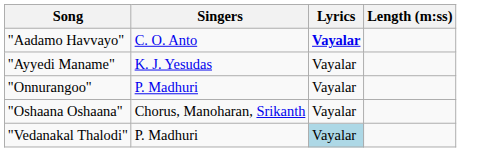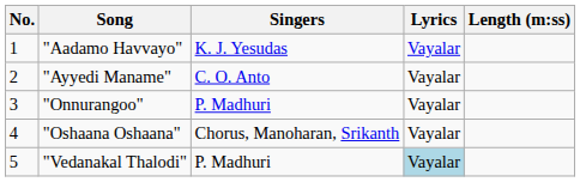 <table class="wikitable" style="font-size:95%;">
 <tr>
+<th>No.</th>
 <th>Song</th>
 <th>Singers</th>
 <th>Lyrics</th>
 <th>Length (m:ss)</th>
 </tr>
 <tr>
+<td>1</td>
 <td>"Aadamo Havvayo"</td>
-<td><a href='#'>C. O. Anto</a></td>
-<td><strong><a href='#'>Vayalar</a></strong></td>
+<td><a href='#'>K. J. Yesudas</a></td>
+<td><a href='#'>Vayalar</a></td>
 <td></td>
 </tr>
 <tr>
+<td>2</td>
 <td>"Ayyedi Maname"</td>
-<td><a href='#'>K. J. Yesudas</a></td>
+<td><a href='#'>C. O. Anto</a></td>
 <td>Vayalar</td>
 <td></td>
 </tr>
 <tr>
+<td>3</td>
 <td>"Onnurangoo"</td>
 <td><a href='#'>P. Madhuri</a></td>
 <td>Vayalar</td>
 <td></td>
 </tr>
 <tr>
+<td>4</td>
 <td>"Oshaana Oshaana"</td>
 <td>Chorus, Manoharan, <a href='#'>Srikanth</a></td>
 <td>Vayalar</td>
 <td></td>
 </tr>
 <tr>
+<td>5</td>
 <td>"Vedanakal Thalodi"</td>
 <td>P. Madhuri</td>
 <td style="background: lightblue;">Vayalar</td>
 <td></td>
 </tr>
 </table>
